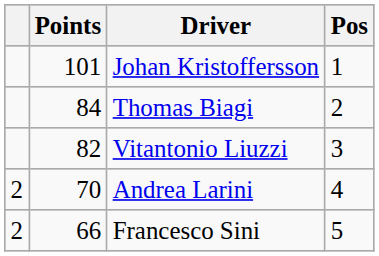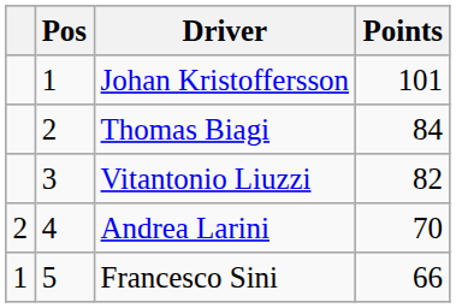 <table class="wikitable" style="font-size: 95%;">
 <tr>
 <th></th>
+<th>Pos</th>
+<th>Driver</th>
 <th>Points</th>
-<th>Driver</th>
-<th>Pos</th>
 </tr>
 <tr>
 <td align="left"></td>
+<td>1</td>
+<td> <a href='#'>Johan Kristoffersson</a></td>
 <td align="right">101</td>
-<td> <a href='#'>Johan Kristoffersson</a></td>
-<td>1</td>
 </tr>
 <tr>
 <td align="left"></td>
+<td>2</td>
+<td> <a href='#'>Thomas Biagi</a></td>
 <td align="right">84</td>
-<td> <a href='#'>Thomas Biagi</a></td>
-<td>2</td>
 </tr>
 <tr>
 <td align="left"></td>
+<td>3</td>
+<td> <a href='#'>Vitantonio Liuzzi</a></td>
 <td align="right">82</td>
-<td> <a href='#'>Vitantonio Liuzzi</a></td>
-<td>3</td>
 </tr>
 <tr>
 <td align="left"> 2</td>
+<td>4</td>
+<td> <a href='#'>Andrea Larini</a></td>
 <td align="right">70</td>
-<td> <a href='#'>Andrea Larini</a></td>
-<td>4</td>
 </tr>
 <tr>
-<td align="left"> 2</td>
+<td align="left"> 1</td>
+<td>5</td>
+<td> Francesco Sini</td>
 <td align="right">66</td>
-<td> Francesco Sini</td>
-<td>5</td>
 </tr>
 </table>
